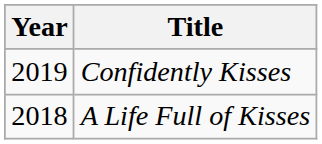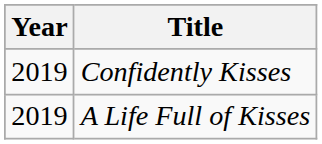 <table class="wikitable sortable">
 <tr>
 <th>Year</th>
 <th>Title</th>
 </tr>
 <tr>
 <td>2019</td>
 <td><em>Confidently Kisses</em></td>
 </tr>
 <tr>
-<td>2018</td>
+<td>2019</td>
 <td><em>A Life Full of Kisses</em></td>
 </tr>
 </table>
